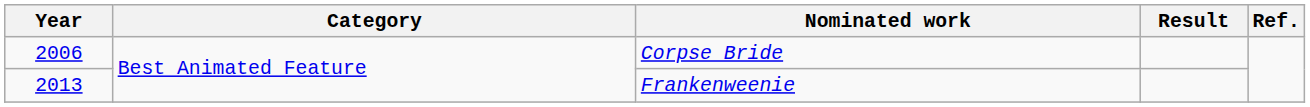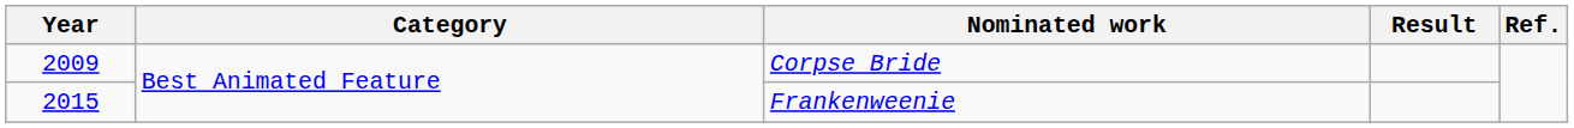 <table class=wikitable>
 <tr>
 <th scope="col" style="width:5em;">Year</th>
 <th scope="col" style="width:26em;">Category</th>
 <th scope="col" style="width:25em;">Nominated work</th>
 <th scope="col" style="width:5em;">Result</th>
 <th>Ref.</th>
 </tr>
 <tr>
-<td style="text-align:center;"><a href='#'>2006</a></td>
+<td style="text-align:center;"><a href='#'>2009</a></td>
 <td rowspan="2"><a href='#'>Best Animated Feature</a></td>
 <td><em><a href='#'>Corpse Bride</a></em></td>
 <td></td>
 <td align="center" rowspan="2"></td>
 </tr>
 <tr>
-<td style="text-align:center;"><a href='#'>2013</a></td>
+<td style="text-align:center;"><a href='#'>2015</a></td>
 <td><em><a href='#'>Frankenweenie</a></em></td>
 <td></td>
 </tr>
 </table>
